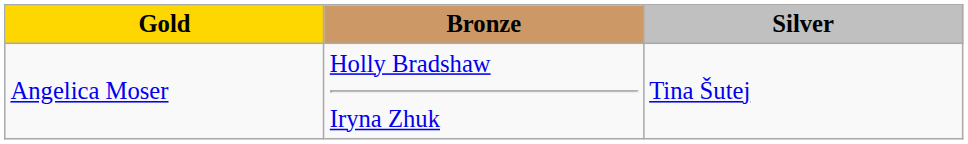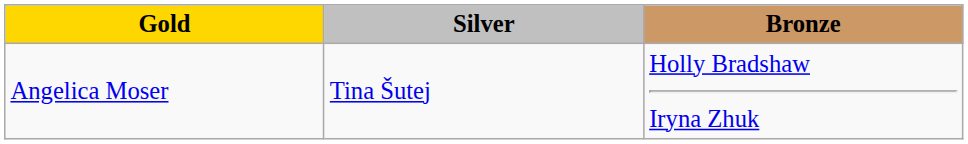 <table class="wikitable" style="text-align:left">
 <tr align="center">
 <td width=200 bgcolor=gold><strong>Gold</strong></td>
+<td width=200 bgcolor=silver><strong>Silver</strong></td>
 <td width=200 bgcolor=CC9966><strong>Bronze</strong></td>
-<td width=200 bgcolor=silver><strong>Silver</strong></td>
 </tr>
 <tr>
 <td><a href='#'>Angelica Moser</a><br><em></em></td>
+<td><a href='#'>Tina Šutej</a><br><em></em></td>
 <td><a href='#'>Holly Bradshaw</a><br><em></em><hr><a href='#'>Iryna Zhuk</a><br><em></em></td>
-<td><a href='#'>Tina Šutej</a><br><em></em></td>
 </tr>
 </table>
